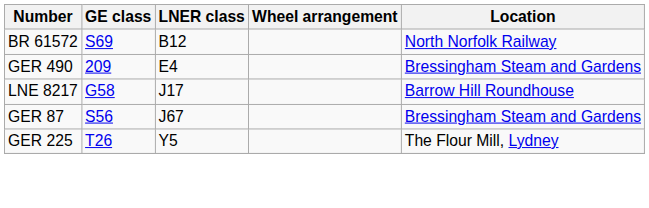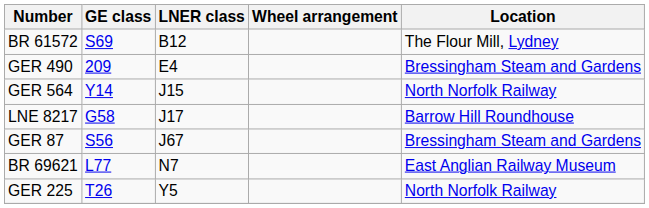 <table class="wikitable">
 <tr>
 <th>Number</th>
 <th>GE class</th>
 <th>LNER class</th>
 <th>Wheel arrangement</th>
 <th>Location</th>
 </tr>
 <tr>
 <td>BR 61572</td>
 <td><a href='#'>S69</a></td>
 <td>B12</td>
 <td></td>
-<td><a href='#'>North Norfolk Railway</a></td>
+<td>The Flour Mill, <a href='#'>Lydney</a></td>
 </tr>
 <tr>
 <td>GER 490</td>
 <td><a href='#'>209</a></td>
 <td>E4</td>
 <td></td>
 <td><a href='#'>Bressingham Steam and Gardens</a></td>
+</tr>
+<tr>
+<td>GER 564</td>
+<td><a href='#'>Y14</a></td>
+<td>J15</td>
+<td></td>
+<td><a href='#'>North Norfolk Railway</a></td>
 </tr>
 <tr>
 <td>LNE 8217</td>
 <td><a href='#'>G58</a></td>
 <td>J17</td>
 <td></td>
 <td><a href='#'>Barrow Hill Roundhouse</a></td>
 </tr>
 <tr>
 <td>GER 87</td>
 <td><a href='#'>S56</a></td>
 <td>J67</td>
 <td></td>
 <td><a href='#'>Bressingham Steam and Gardens</a></td>
 </tr>
 <tr>
+<td>BR 69621</td>
+<td><a href='#'>L77</a></td>
+<td>N7</td>
+<td></td>
+<td><a href='#'>East Anglian Railway Museum</a></td>
+</tr>
+<tr>
 <td>GER 225</td>
 <td><a href='#'>T26</a></td>
 <td>Y5</td>
 <td></td>
-<td>The Flour Mill, <a href='#'>Lydney</a></td>
+<td><a href='#'>North Norfolk Railway</a></td>
 </tr>
 <tr>
 </tr>
 </table>
